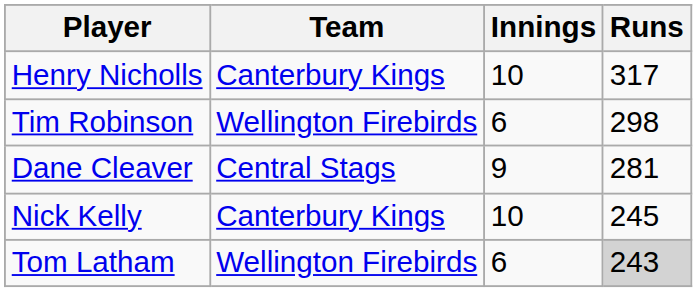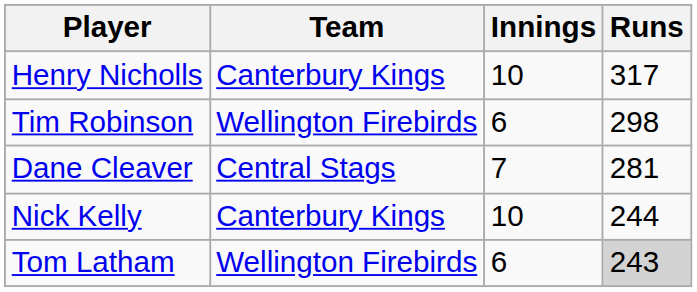 <table class="wikitable">
 <tr>
 <th>Player</th>
 <th>Team</th>
 <th>Innings</th>
 <th>Runs</th>
 </tr>
 <tr>
 <td><a href='#'>Henry Nicholls</a></td>
 <td><a href='#'>Canterbury Kings</a></td>
 <td>10</td>
 <td>317</td>
 </tr>
 <tr>
 <td><a href='#'>Tim Robinson</a></td>
 <td><a href='#'>Wellington Firebirds</a></td>
 <td>6</td>
 <td>298</td>
 </tr>
 <tr>
 <td><a href='#'>Dane Cleaver</a></td>
 <td><a href='#'>Central Stags</a></td>
-<td>9</td>
+<td>7</td>
 <td>281</td>
 </tr>
 <tr>
 <td><a href='#'>Nick Kelly</a></td>
 <td><a href='#'>Canterbury Kings</a></td>
 <td>10</td>
-<td>245</td>
+<td>244</td>
 </tr>
 <tr>
 <td><a href='#'>Tom Latham</a></td>
 <td><a href='#'>Wellington Firebirds</a></td>
 <td>6</td>
 <td style="background: lightgrey;">243</td>
 </tr>
 </table>
